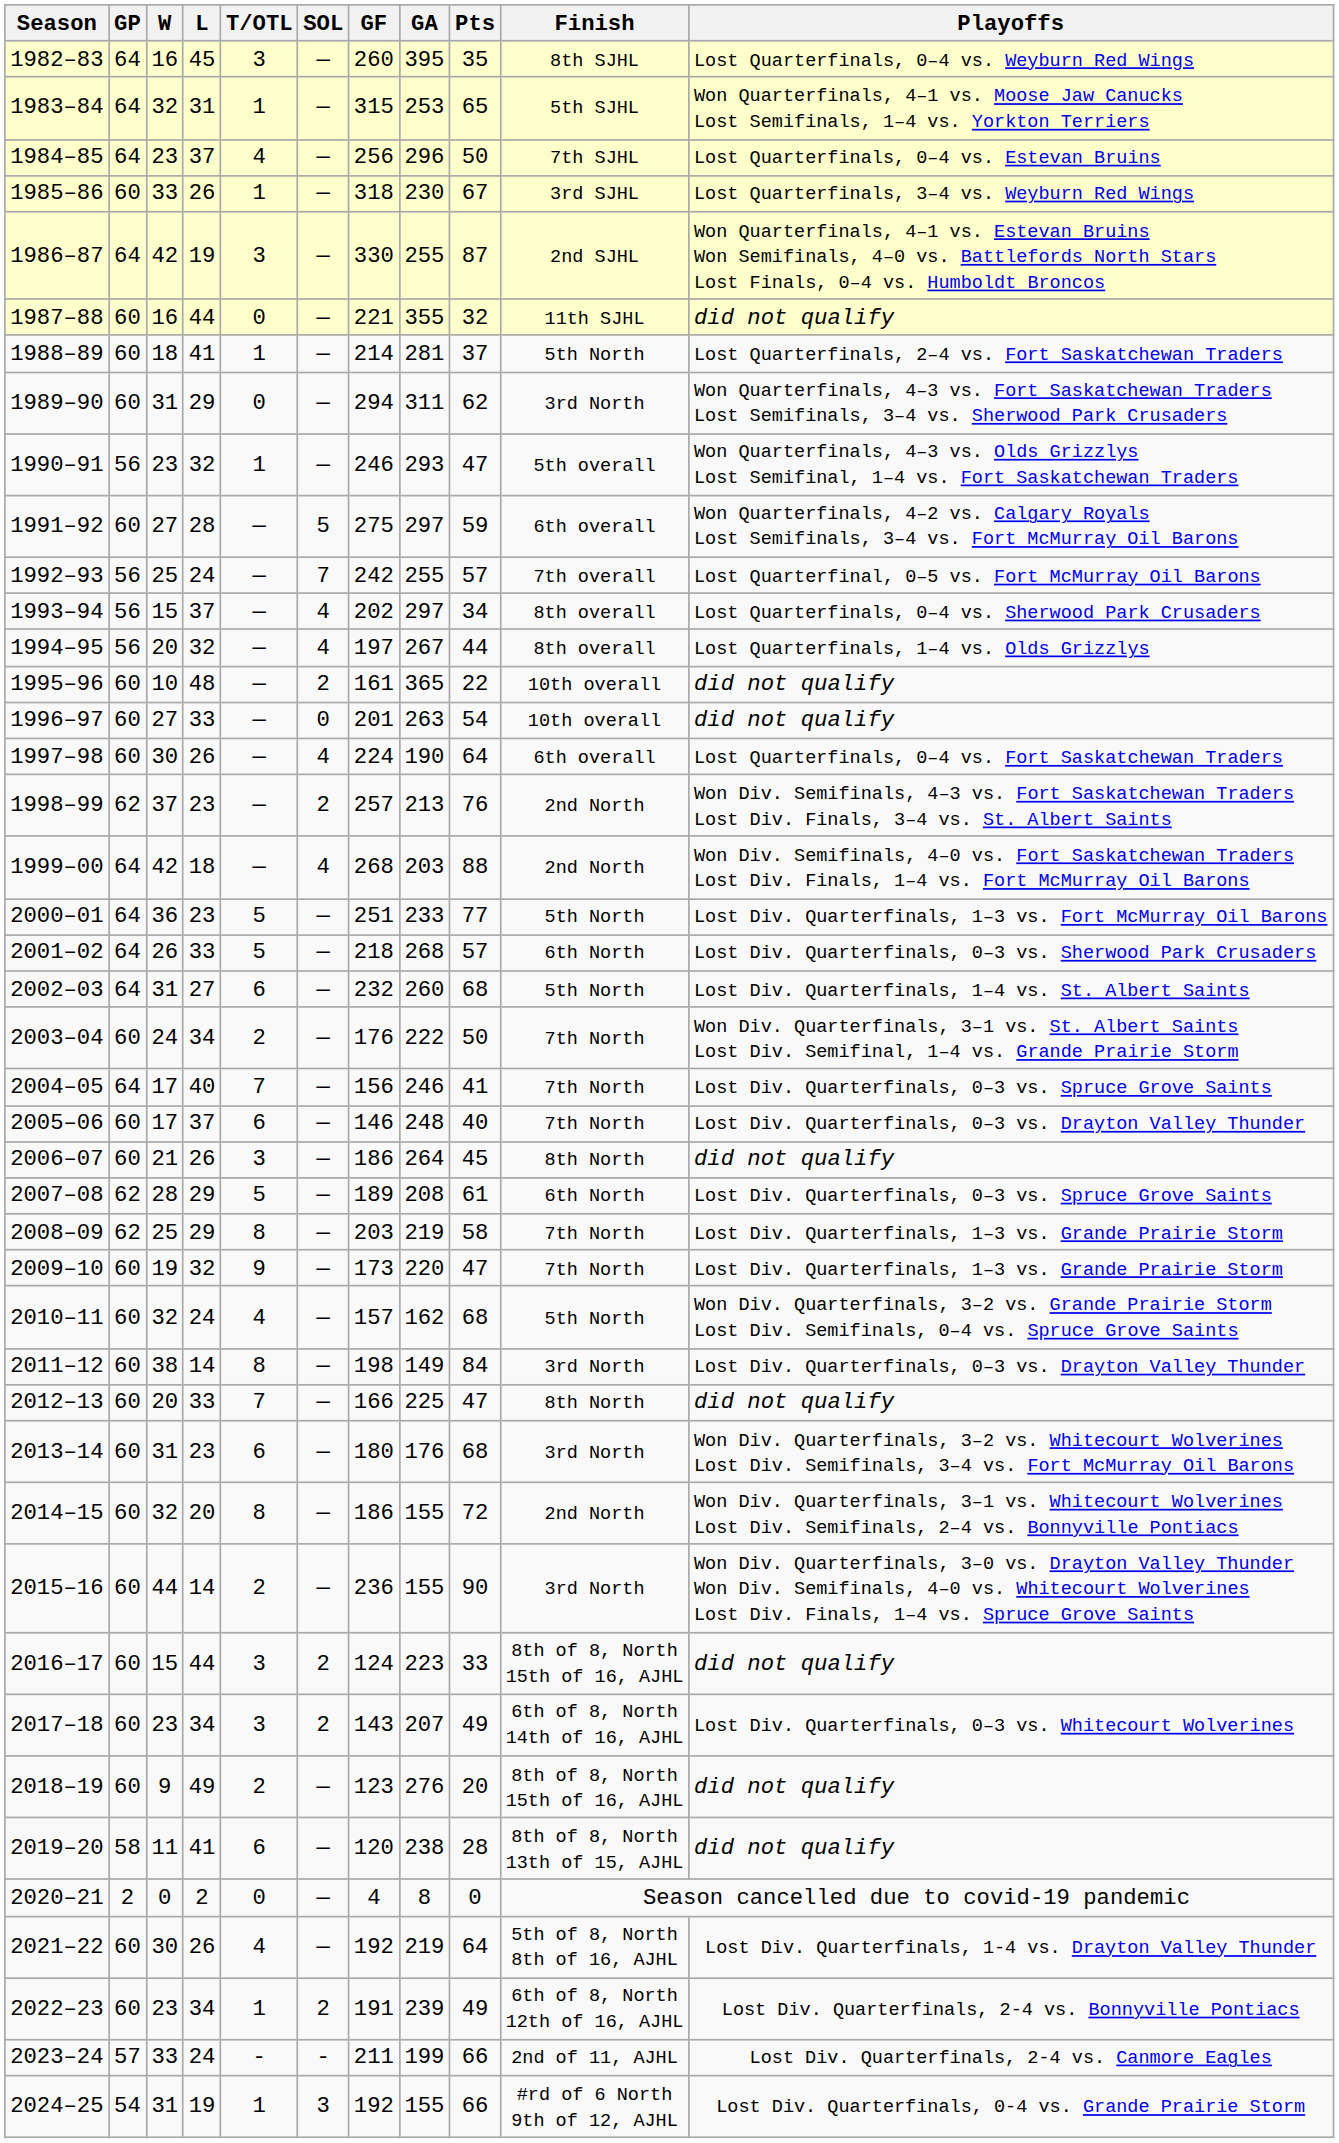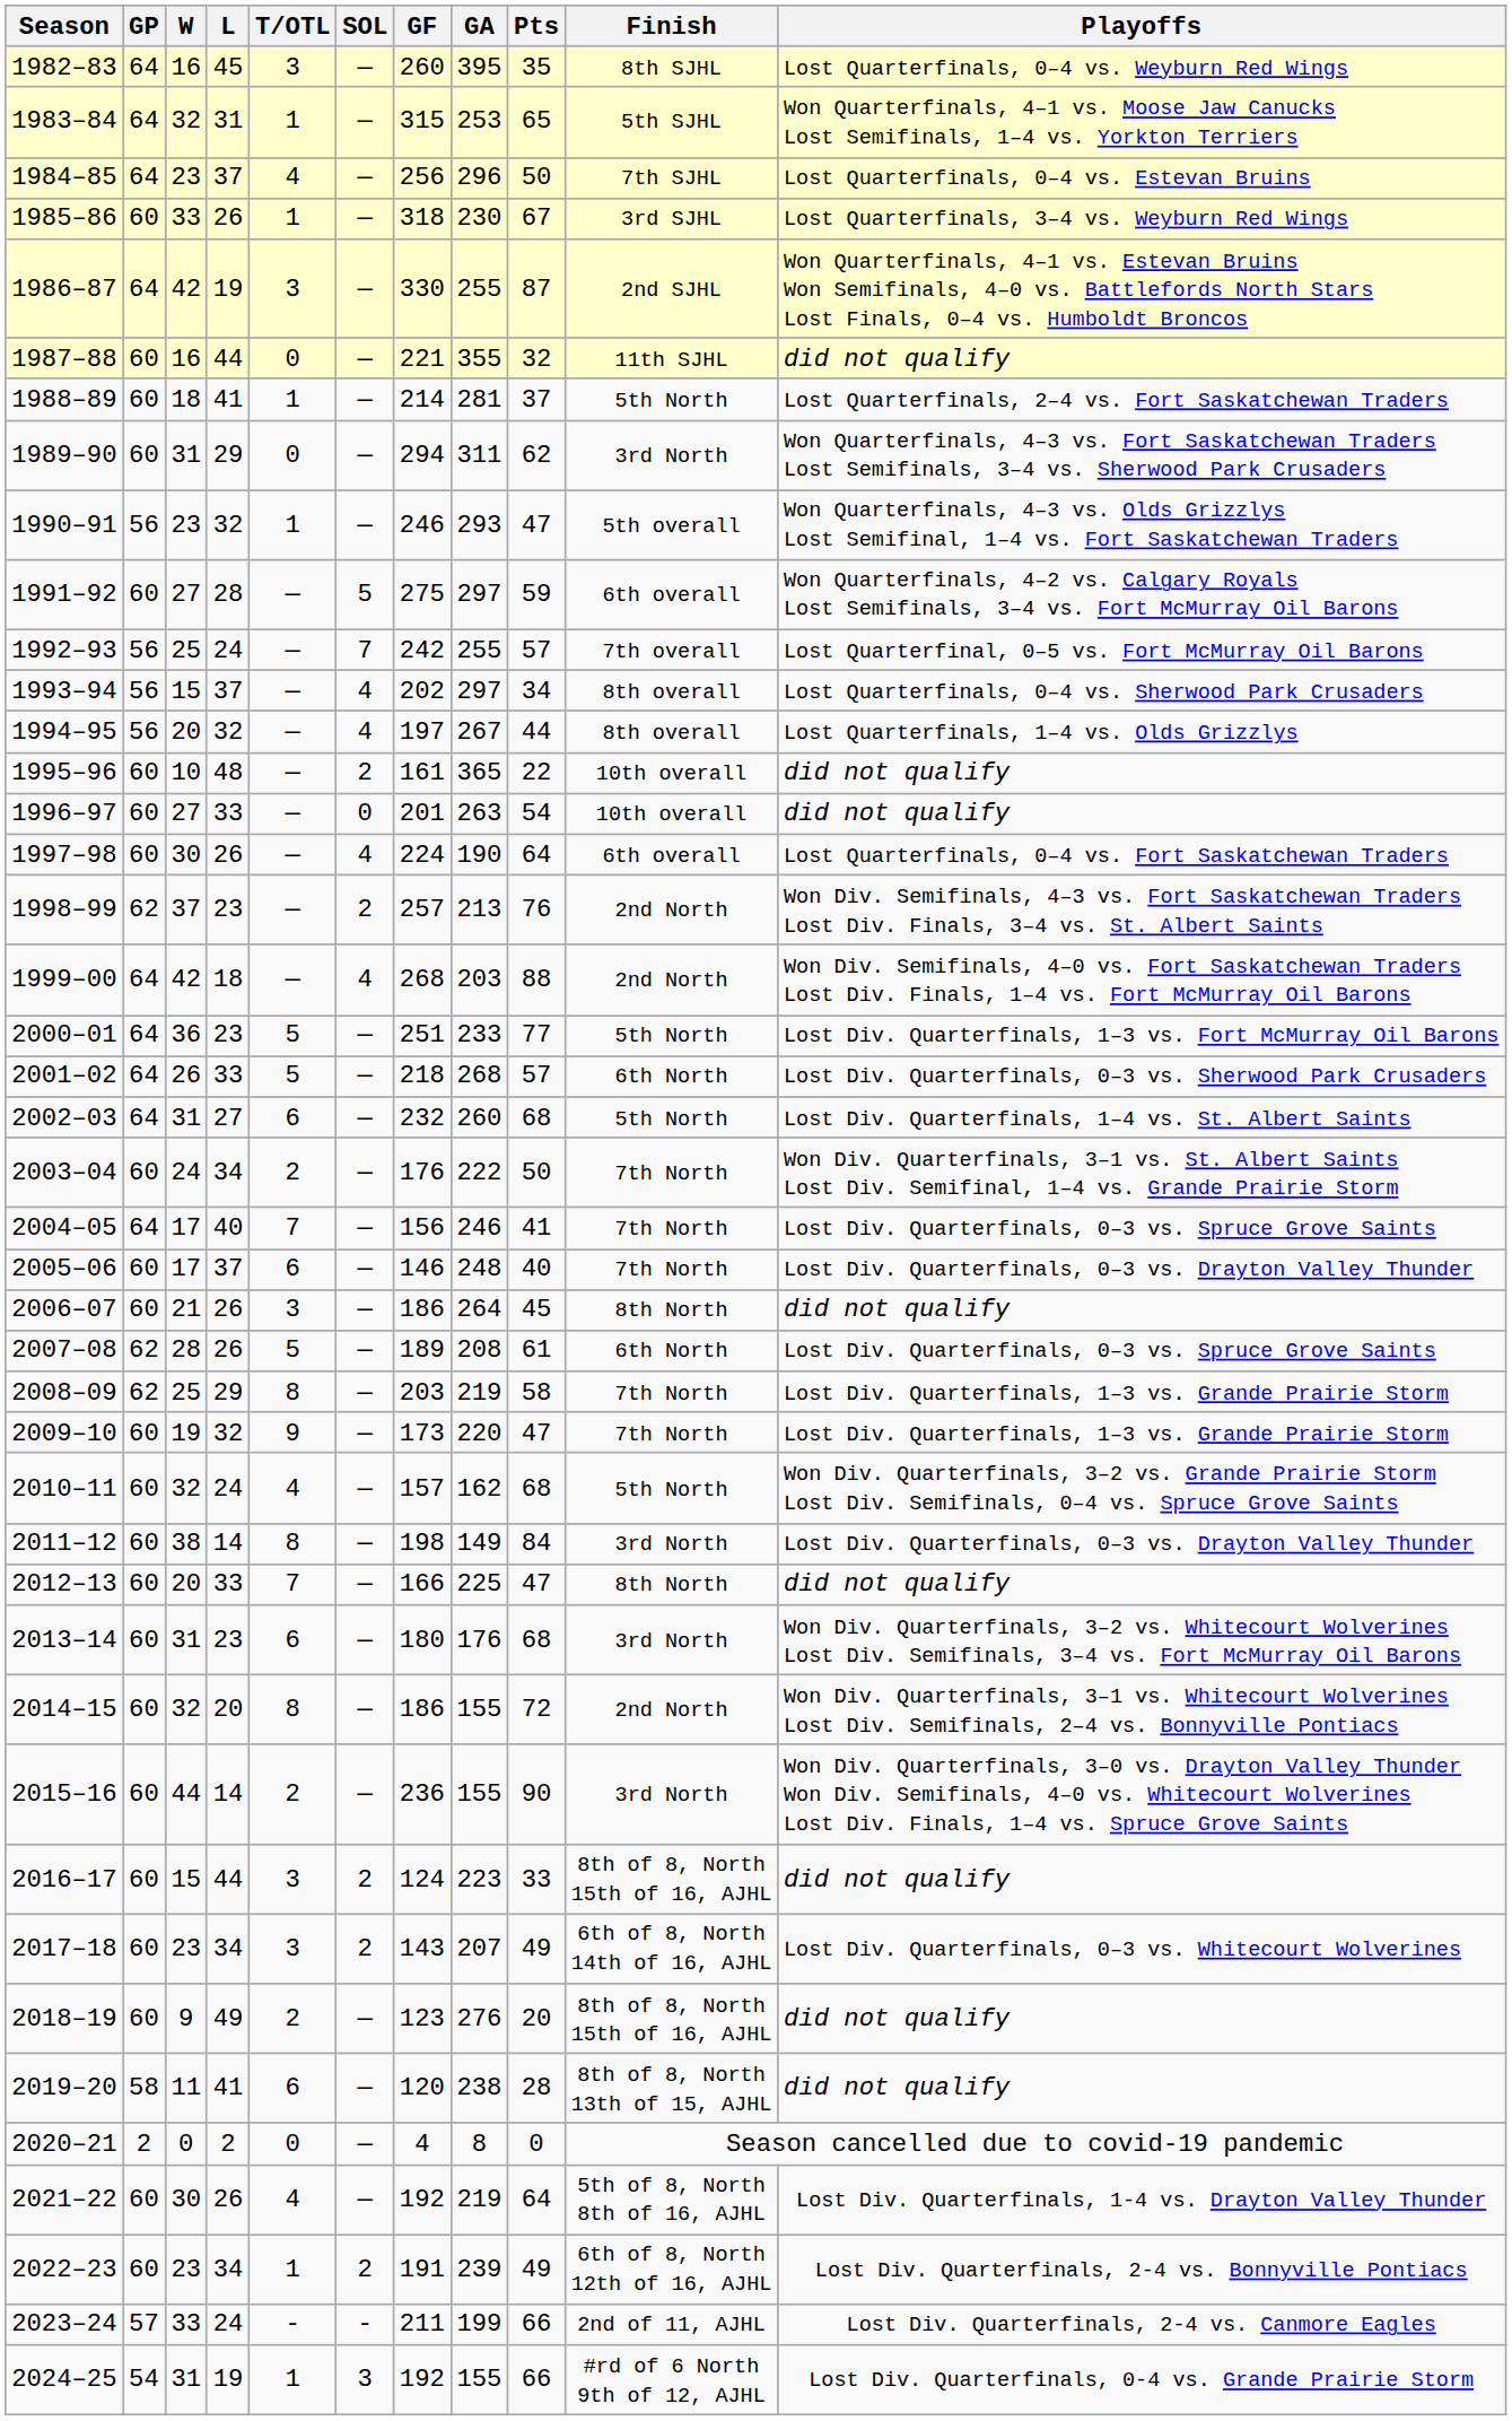 <table class="wikitable" style="text-align:center">
 <tr>
 <th>Season</th>
 <th>GP</th>
 <th>W</th>
 <th>L</th>
 <th>T/OTL</th>
 <th>SOL</th>
 <th>GF</th>
 <th>GA</th>
 <th>Pts</th>
 <th>Finish</th>
 <th>Playoffs</th>
 </tr>
 <tr bgcolor="#FFFFCC">
 <td>1982–83</td>
 <td>64</td>
 <td>16</td>
 <td>45</td>
 <td>3</td>
 <td>—</td>
 <td>260</td>
 <td>395</td>
 <td>35</td>
 <td><small>8th SJHL</small></td>
 <td align=left><small>Lost Quarterfinals, 0–4 vs. <a href='#'>Weyburn Red Wings</a></small></td>
 </tr>
 <tr bgcolor="#FFFFCC">
 <td>1983–84</td>
 <td>64</td>
 <td>32</td>
 <td>31</td>
 <td>1</td>
 <td>—</td>
 <td>315</td>
 <td>253</td>
 <td>65</td>
 <td><small>5th SJHL</small></td>
 <td align=left><small>Won Quarterfinals, 4–1 vs. <a href='#'>Moose Jaw Canucks</a><br>Lost Semifinals, 1–4 vs. <a href='#'>Yorkton Terriers</a></small></td>
 </tr>
 <tr bgcolor="#FFFFCC">
 <td>1984–85</td>
 <td>64</td>
 <td>23</td>
 <td>37</td>
 <td>4</td>
 <td>—</td>
 <td>256</td>
 <td>296</td>
 <td>50</td>
 <td><small>7th SJHL</small></td>
 <td align=left><small>Lost Quarterfinals, 0–4 vs. <a href='#'>Estevan Bruins</a></small></td>
 </tr>
 <tr bgcolor="#FFFFCC">
 <td>1985–86</td>
 <td>60</td>
 <td>33</td>
 <td>26</td>
 <td>1</td>
 <td>—</td>
 <td>318</td>
 <td>230</td>
 <td>67</td>
 <td><small>3rd SJHL</small></td>
 <td align=left><small>Lost Quarterfinals, 3–4 vs. <a href='#'>Weyburn Red Wings</a></small></td>
 </tr>
 <tr bgcolor="#FFFFCC">
 <td>1986–87</td>
 <td>64</td>
 <td>42</td>
 <td>19</td>
 <td>3</td>
 <td>—</td>
 <td>330</td>
 <td>255</td>
 <td>87</td>
 <td><small>2nd SJHL</small></td>
 <td align=left><small>Won Quarterfinals, 4–1 vs. <a href='#'>Estevan Bruins</a><br>Won Semifinals, 4–0 vs. <a href='#'>Battlefords North Stars</a><br>Lost Finals, 0–4 vs. <a href='#'>Humboldt Broncos</a></small></td>
 </tr>
 <tr bgcolor="#FFFFCC">
 <td>1987–88</td>
 <td>60</td>
 <td>16</td>
 <td>44</td>
 <td>0</td>
 <td>—</td>
 <td>221</td>
 <td>355</td>
 <td>32</td>
 <td><small>11th SJHL</small></td>
 <td align=left><em>did not qualify</em></td>
 </tr>
 <tr>
 <td>1988–89</td>
 <td>60</td>
 <td>18</td>
 <td>41</td>
 <td>1</td>
 <td>—</td>
 <td>214</td>
 <td>281</td>
 <td>37</td>
 <td><small>5th North</small></td>
 <td align=left><small>Lost Quarterfinals, 2–4 vs. <a href='#'>Fort Saskatchewan Traders</a></small></td>
 </tr>
 <tr>
 <td>1989–90</td>
 <td>60</td>
 <td>31</td>
 <td>29</td>
 <td>0</td>
 <td>—</td>
 <td>294</td>
 <td>311</td>
 <td>62</td>
 <td><small>3rd North</small></td>
 <td align=left><small>Won Quarterfinals, 4–3 vs. <a href='#'>Fort Saskatchewan Traders</a><br>Lost Semifinals, 3–4 vs. <a href='#'>Sherwood Park Crusaders</a></small></td>
 </tr>
 <tr>
 <td>1990–91</td>
 <td>56</td>
 <td>23</td>
 <td>32</td>
 <td>1</td>
 <td>—</td>
 <td>246</td>
 <td>293</td>
 <td>47</td>
 <td><small>5th overall</small></td>
 <td align=left><small>Won Quarterfinals, 4–3 vs. <a href='#'>Olds Grizzlys</a><br>Lost Semifinal, 1–4 vs. <a href='#'>Fort Saskatchewan Traders</a></small></td>
 </tr>
 <tr>
 <td>1991–92</td>
 <td>60</td>
 <td>27</td>
 <td>28</td>
 <td>—</td>
 <td>5</td>
 <td>275</td>
 <td>297</td>
 <td>59</td>
 <td><small>6th overall</small></td>
 <td align=left><small>Won Quarterfinals, 4–2 vs. <a href='#'>Calgary Royals</a><br>Lost Semifinals, 3–4 vs. <a href='#'>Fort McMurray Oil Barons</a></small></td>
 </tr>
 <tr>
 <td>1992–93</td>
 <td>56</td>
 <td>25</td>
 <td>24</td>
 <td>—</td>
 <td>7</td>
 <td>242</td>
 <td>255</td>
 <td>57</td>
 <td><small>7th overall</small></td>
 <td align=left><small>Lost Quarterfinal, 0–5 vs. <a href='#'>Fort McMurray Oil Barons</a></small></td>
 </tr>
 <tr>
 <td>1993–94</td>
 <td>56</td>
 <td>15</td>
 <td>37</td>
 <td>—</td>
 <td>4</td>
 <td>202</td>
 <td>297</td>
 <td>34</td>
 <td><small>8th overall</small></td>
 <td align=left><small>Lost Quarterfinals, 0–4 vs. <a href='#'>Sherwood Park Crusaders</a></small></td>
 </tr>
 <tr>
 <td>1994–95</td>
 <td>56</td>
 <td>20</td>
 <td>32</td>
 <td>—</td>
 <td>4</td>
 <td>197</td>
 <td>267</td>
 <td>44</td>
 <td><small>8th overall</small></td>
 <td align=left><small>Lost Quarterfinals, 1–4 vs. <a href='#'>Olds Grizzlys</a></small></td>
 </tr>
 <tr>
 <td>1995–96</td>
 <td>60</td>
 <td>10</td>
 <td>48</td>
 <td>—</td>
 <td>2</td>
 <td>161</td>
 <td>365</td>
 <td>22</td>
 <td><small>10th overall</small></td>
 <td align=left><em>did not qualify</em></td>
 </tr>
 <tr>
 <td>1996–97</td>
 <td>60</td>
 <td>27</td>
 <td>33</td>
 <td>—</td>
 <td>0</td>
 <td>201</td>
 <td>263</td>
 <td>54</td>
 <td><small>10th overall</small></td>
 <td align=left><em>did not qualify</em></td>
 </tr>
 <tr>
 <td>1997–98</td>
 <td>60</td>
 <td>30</td>
 <td>26</td>
 <td>—</td>
 <td>4</td>
 <td>224</td>
 <td>190</td>
 <td>64</td>
 <td><small>6th overall</small></td>
 <td align=left><small>Lost Quarterfinals, 0–4 vs. <a href='#'>Fort Saskatchewan Traders</a></small></td>
 </tr>
 <tr>
 <td>1998–99</td>
 <td>62</td>
 <td>37</td>
 <td>23</td>
 <td>—</td>
 <td>2</td>
 <td>257</td>
 <td>213</td>
 <td>76</td>
 <td><small>2nd North</small></td>
 <td align=left><small>Won Div. Semifinals, 4–3 vs. <a href='#'>Fort Saskatchewan Traders</a><br>Lost Div. Finals, 3–4 vs. <a href='#'>St. Albert Saints</a></small></td>
 </tr>
 <tr>
 <td>1999–00</td>
 <td>64</td>
 <td>42</td>
 <td>18</td>
 <td>—</td>
 <td>4</td>
 <td>268</td>
 <td>203</td>
 <td>88</td>
 <td><small>2nd North</small></td>
 <td align=left><small>Won Div. Semifinals, 4–0 vs. <a href='#'>Fort Saskatchewan Traders</a><br>Lost Div. Finals, 1–4 vs. <a href='#'>Fort McMurray Oil Barons</a></small></td>
 </tr>
 <tr>
 <td>2000–01</td>
 <td>64</td>
 <td>36</td>
 <td>23</td>
 <td>5</td>
 <td>—</td>
 <td>251</td>
 <td>233</td>
 <td>77</td>
 <td><small>5th North</small></td>
 <td align=left><small>Lost Div. Quarterfinals, 1–3 vs. <a href='#'>Fort McMurray Oil Barons</a></small></td>
 </tr>
 <tr>
 <td>2001–02</td>
 <td>64</td>
 <td>26</td>
 <td>33</td>
 <td>5</td>
 <td>—</td>
 <td>218</td>
 <td>268</td>
 <td>57</td>
 <td><small>6th North</small></td>
 <td align=left><small>Lost Div. Quarterfinals, 0–3 vs. <a href='#'>Sherwood Park Crusaders</a></small></td>
 </tr>
 <tr>
 <td>2002–03</td>
 <td>64</td>
 <td>31</td>
 <td>27</td>
 <td>6</td>
 <td>—</td>
 <td>232</td>
 <td>260</td>
 <td>68</td>
 <td><small>5th North</small></td>
 <td align=left><small>Lost Div. Quarterfinals, 1–4 vs. <a href='#'>St. Albert Saints</a></small></td>
 </tr>
 <tr>
 <td>2003–04</td>
 <td>60</td>
 <td>24</td>
 <td>34</td>
 <td>2</td>
 <td>—</td>
 <td>176</td>
 <td>222</td>
 <td>50</td>
 <td><small>7th North</small></td>
 <td align=left><small>Won Div. Quarterfinals, 3–1 vs. <a href='#'>St. Albert Saints</a><br>Lost Div. Semifinal, 1–4 vs. <a href='#'>Grande Prairie Storm</a></small></td>
 </tr>
 <tr>
 <td>2004–05</td>
 <td>64</td>
 <td>17</td>
 <td>40</td>
 <td>7</td>
 <td>—</td>
 <td>156</td>
 <td>246</td>
 <td>41</td>
 <td><small>7th North</small></td>
 <td align=left><small>Lost Div. Quarterfinals, 0–3 vs. <a href='#'>Spruce Grove Saints</a></small></td>
 </tr>
 <tr>
 <td>2005–06</td>
 <td>60</td>
 <td>17</td>
 <td>37</td>
 <td>6</td>
 <td>—</td>
 <td>146</td>
 <td>248</td>
 <td>40</td>
 <td><small>7th North</small></td>
 <td align=left><small>Lost Div. Quarterfinals, 0–3 vs. <a href='#'>Drayton Valley Thunder</a></small></td>
 </tr>
 <tr>
 <td>2006–07</td>
 <td>60</td>
 <td>21</td>
 <td>26</td>
 <td>3</td>
 <td>—</td>
 <td>186</td>
 <td>264</td>
 <td>45</td>
 <td><small>8th North</small></td>
 <td align=left><em>did not qualify</em></td>
 </tr>
 <tr>
 <td>2007–08</td>
 <td>62</td>
 <td>28</td>
-<td>29</td>
+<td>26</td>
 <td>5</td>
 <td>—</td>
 <td>189</td>
 <td>208</td>
 <td>61</td>
 <td><small>6th North</small></td>
 <td align=left><small>Lost Div. Quarterfinals, 0–3 vs. <a href='#'>Spruce Grove Saints</a></small></td>
 </tr>
 <tr>
 <td>2008–09</td>
 <td>62</td>
 <td>25</td>
 <td>29</td>
 <td>8</td>
 <td>—</td>
 <td>203</td>
 <td>219</td>
 <td>58</td>
 <td><small>7th North</small></td>
 <td align=left><small>Lost Div. Quarterfinals, 1–3 vs. <a href='#'>Grande Prairie Storm</a></small></td>
 </tr>
 <tr>
 <td>2009–10</td>
 <td>60</td>
 <td>19</td>
 <td>32</td>
 <td>9</td>
 <td>—</td>
 <td>173</td>
 <td>220</td>
 <td>47</td>
 <td><small>7th North</small></td>
 <td align=left><small>Lost Div. Quarterfinals, 1–3 vs. <a href='#'>Grande Prairie Storm</a></small></td>
 </tr>
 <tr>
 <td>2010–11</td>
 <td>60</td>
 <td>32</td>
 <td>24</td>
 <td>4</td>
 <td>—</td>
 <td>157</td>
 <td>162</td>
 <td>68</td>
 <td><small>5th North</small></td>
 <td align=left><small>Won Div. Quarterfinals, 3–2 vs. <a href='#'>Grande Prairie Storm</a><br>Lost Div. Semifinals, 0–4 vs. <a href='#'>Spruce Grove Saints</a></small></td>
 </tr>
 <tr>
 <td>2011–12</td>
 <td>60</td>
 <td>38</td>
 <td>14</td>
 <td>8</td>
 <td>—</td>
 <td>198</td>
 <td>149</td>
 <td>84</td>
 <td><small>3rd North</small></td>
 <td align=left><small>Lost Div. Quarterfinals, 0–3 vs. <a href='#'>Drayton Valley Thunder</a></small></td>
 </tr>
 <tr>
 <td>2012–13</td>
 <td>60</td>
 <td>20</td>
 <td>33</td>
 <td>7</td>
 <td>—</td>
 <td>166</td>
 <td>225</td>
 <td>47</td>
 <td><small>8th North</small></td>
 <td align=left><em>did not qualify</em></td>
 </tr>
 <tr>
 <td>2013–14</td>
 <td>60</td>
 <td>31</td>
 <td>23</td>
 <td>6</td>
 <td>—</td>
 <td>180</td>
 <td>176</td>
 <td>68</td>
 <td><small>3rd North</small></td>
 <td align=left><small>Won Div. Quarterfinals, 3–2 vs. <a href='#'>Whitecourt Wolverines</a><br>Lost Div. Semifinals, 3–4 vs. <a href='#'>Fort McMurray Oil Barons</a></small></td>
 </tr>
 <tr>
 <td>2014–15</td>
 <td>60</td>
 <td>32</td>
 <td>20</td>
 <td>8</td>
 <td>—</td>
 <td>186</td>
 <td>155</td>
 <td>72</td>
 <td><small>2nd North</small></td>
 <td align=left><small>Won Div. Quarterfinals, 3–1 vs. <a href='#'>Whitecourt Wolverines</a><br>Lost Div. Semifinals, 2–4 vs. <a href='#'>Bonnyville Pontiacs</a></small></td>
 </tr>
 <tr>
 <td>2015–16</td>
 <td>60</td>
 <td>44</td>
 <td>14</td>
 <td>2</td>
 <td>—</td>
 <td>236</td>
 <td>155</td>
 <td>90</td>
 <td><small>3rd North</small></td>
 <td align=left><small>Won Div. Quarterfinals, 3–0 vs. <a href='#'>Drayton Valley Thunder</a><br>Won Div. Semifinals, 4–0 vs. <a href='#'>Whitecourt Wolverines</a><br>Lost Div. Finals, 1–4 vs. <a href='#'>Spruce Grove Saints</a></small></td>
 </tr>
 <tr>
 <td>2016–17</td>
 <td>60</td>
 <td>15</td>
 <td>44</td>
 <td>3</td>
 <td>2</td>
 <td>124</td>
 <td>223</td>
 <td>33</td>
 <td><small>8th of 8, North<br>15th of 16, AJHL</small></td>
 <td align=left><em>did not qualify</em></td>
 </tr>
 <tr>
 <td>2017–18</td>
 <td>60</td>
 <td>23</td>
 <td>34</td>
 <td>3</td>
 <td>2</td>
 <td>143</td>
 <td>207</td>
 <td>49</td>
 <td><small>6th of 8, North<br>14th of 16, AJHL</small></td>
 <td align=left><small>Lost Div. Quarterfinals, 0–3 vs. <a href='#'>Whitecourt Wolverines</a></small></td>
 </tr>
 <tr>
 <td>2018–19</td>
 <td>60</td>
 <td>9</td>
 <td>49</td>
 <td>2</td>
 <td>—</td>
 <td>123</td>
 <td>276</td>
 <td>20</td>
 <td><small>8th of 8, North<br>15th of 16, AJHL</small></td>
 <td align=left><em>did not qualify</em></td>
 </tr>
 <tr>
 <td>2019–20</td>
 <td>58</td>
 <td>11</td>
 <td>41</td>
 <td>6</td>
 <td>—</td>
 <td>120</td>
 <td>238</td>
 <td>28</td>
 <td><small>8th of 8, North<br>13th of 15, AJHL</small></td>
 <td align=left><em>did not qualify</em></td>
 </tr>
 <tr>
 <td>2020–21</td>
 <td>2</td>
 <td>0</td>
 <td>2</td>
 <td>0</td>
 <td>—</td>
 <td>4</td>
 <td>8</td>
 <td>0</td>
 <td align=center colspan=2>Season cancelled due to covid-19 pandemic</td>
 </tr>
 <tr>
 <td>2021–22</td>
 <td>60</td>
 <td>30</td>
 <td>26</td>
 <td>4</td>
 <td>—</td>
 <td>192</td>
 <td>219</td>
 <td>64</td>
 <td><small>5th of 8, North<br>8th of 16, AJHL</small></td>
 <td><small>Lost Div. Quarterfinals, 1-4 vs. <a href='#'>Drayton Valley Thunder</a></small></td>
 </tr>
 <tr>
 <td>2022–23</td>
 <td>60</td>
 <td>23</td>
 <td>34</td>
 <td>1</td>
 <td>2</td>
 <td>191</td>
 <td>239</td>
 <td>49</td>
 <td><small>6th of 8, North<br>12th of 16, AJHL</small></td>
 <td><small>Lost Div. Quarterfinals, 2-4 vs. <a href='#'>Bonnyville Pontiacs</a></small></td>
 </tr>
 <tr>
 <td>2023–24</td>
 <td>57</td>
 <td>33</td>
 <td>24</td>
 <td>-</td>
 <td>-</td>
 <td>211</td>
 <td>199</td>
 <td>66</td>
 <td><small>2nd of 11, AJHL</small></td>
 <td><small>Lost Div. Quarterfinals, 2-4 vs. <a href='#'>Canmore Eagles</a></small></td>
 </tr>
 <tr>
 <td>2024–25</td>
 <td>54</td>
 <td>31</td>
 <td>19</td>
 <td>1</td>
 <td>3</td>
 <td>192</td>
 <td>155</td>
 <td>66</td>
 <td><small>#rd of 6 North<br>9th of 12, AJHL</small></td>
 <td><small>Lost Div. Quarterfinals, 0-4 vs. <a href='#'>Grande Prairie Storm</a></small></td>
 </tr>
 </table>
